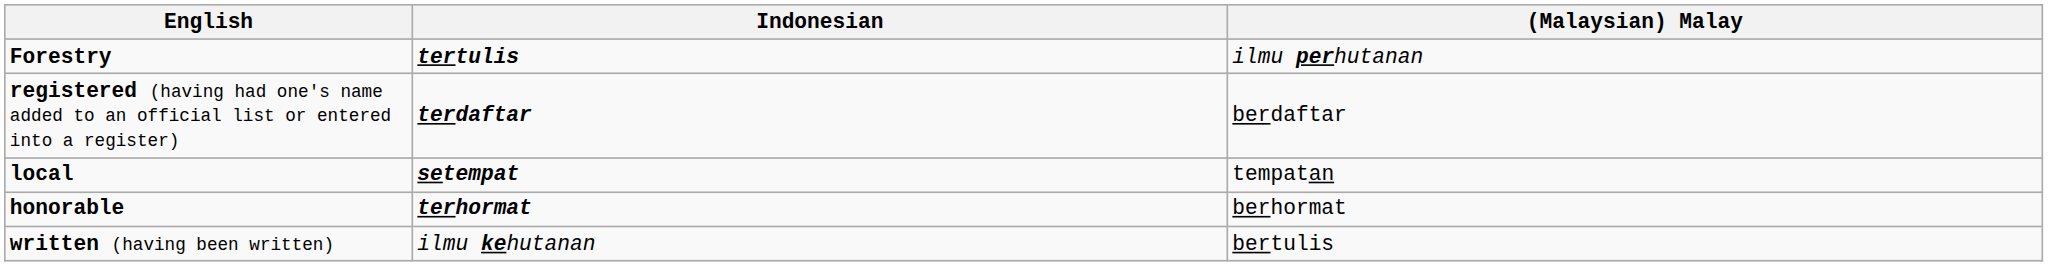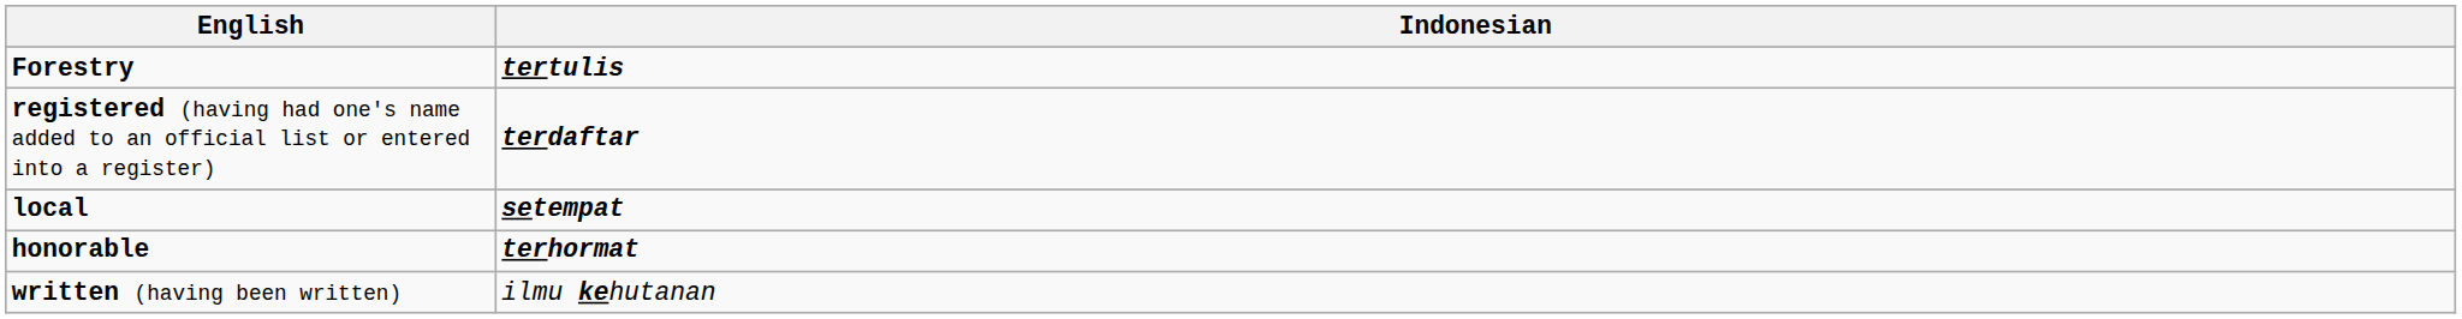 <table class="wikitable">
 <tr>
 <th width="20%">English</th>
 <th>Indonesian</th>
-<th width="40%">(Malaysian) Malay</th>
 </tr>
 <tr>
 <td><strong>Forestry</strong></td>
 <td><strong><em><u>ter</u><strong>tulis<em></td>
-<td><em>ilmu <strong><u>per</u></strong>hutanan</em></td>
 </tr>
 <tr>
 <td><strong>registered</strong> <small>(having had one's name added to an official list or entered into a register)</small></td>
 <td><strong><em><u>ter</u><strong>daftar<em></td>
-<td></em></strong><u>ber</u></strong>daftar</em></td>
 </tr>
 <tr>
 <td><strong>local</strong></td>
 <td><strong><em><u>se</u><strong>tempat<em></td>
-<td></em>tempat</strong><u>an</u></em></strong></td>
 </tr>
 <tr>
 <td><strong>honorable</strong></td>
 <td><strong><em><u>ter</u><strong>hormat<em></td>
-<td></em></strong><u>ber</u></strong>hormat</em></td>
 </tr>
 <tr>
 <td><strong>written</strong> <small>(having been written)</small></td>
 <td><em>ilmu <strong><u>ke</u></strong>hutanan</em></td>
-<td></em></strong><u>ber</u></strong>tulis</em></td>
 </tr>
 </table>
